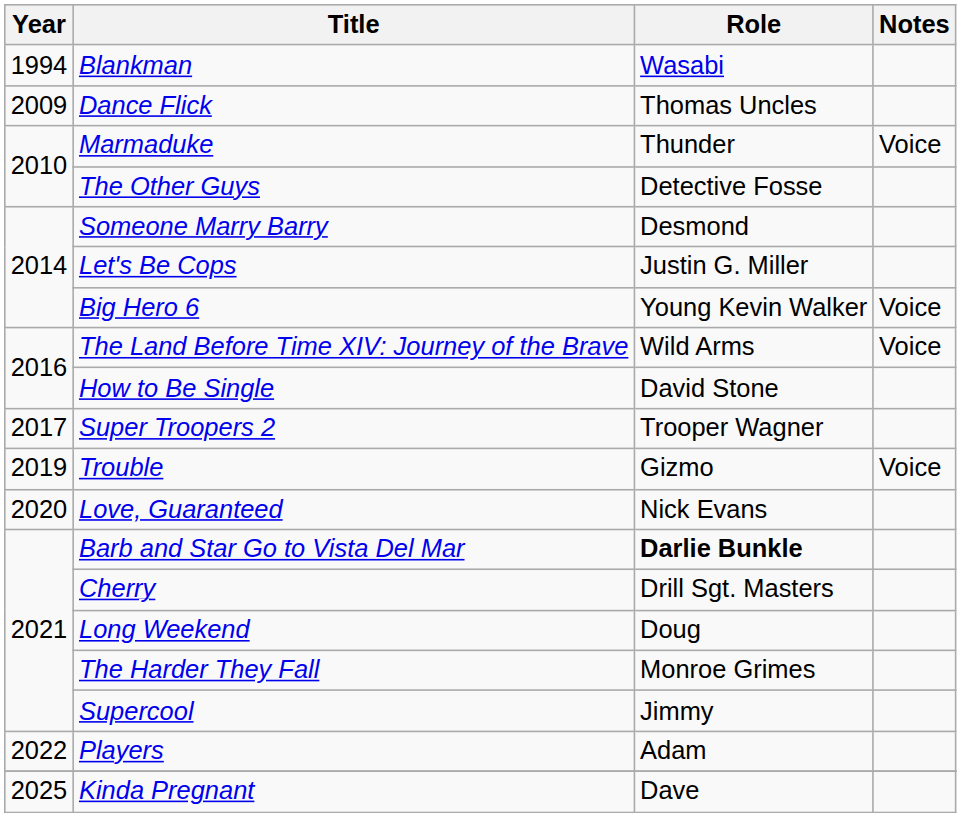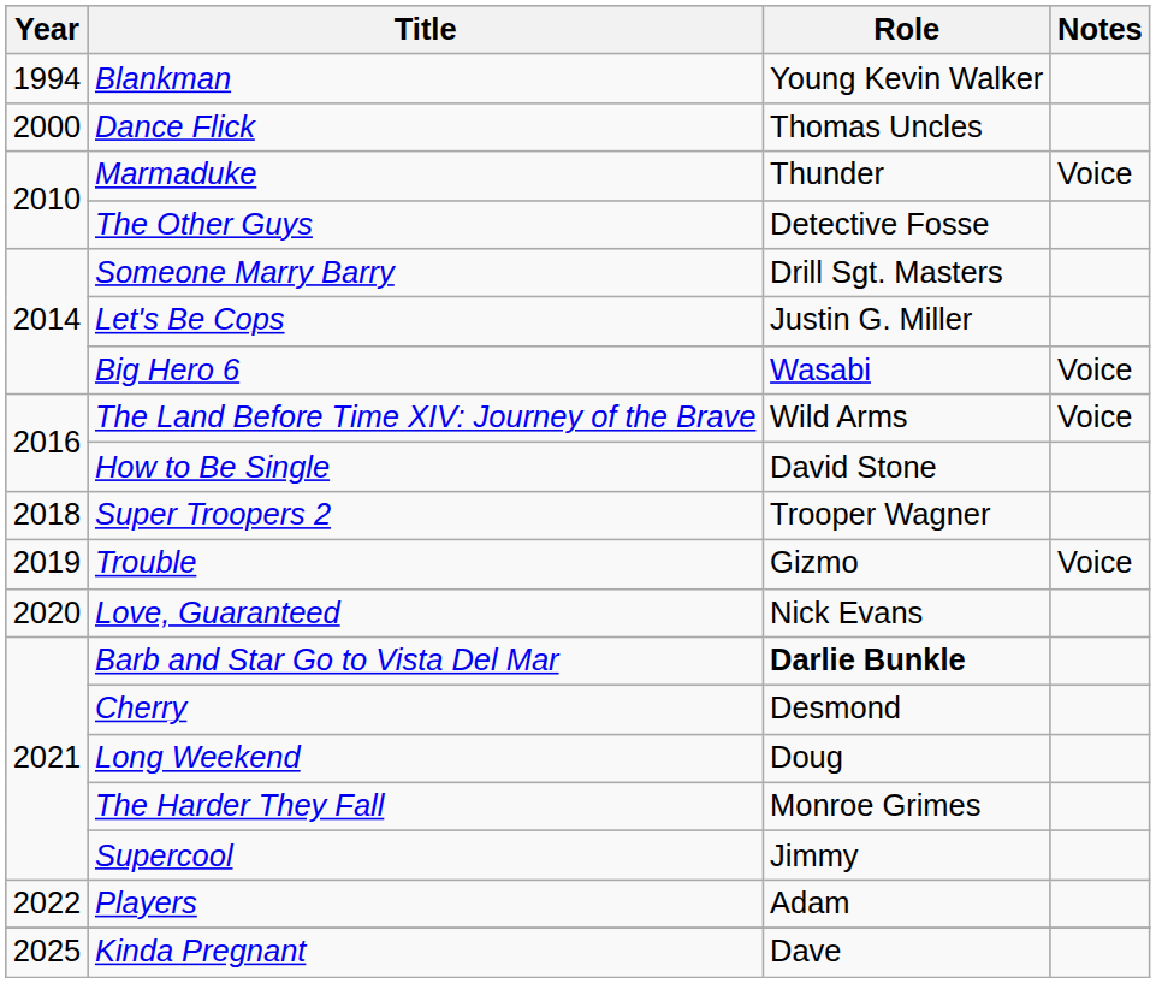 <table class="wikitable sortable">
 <tr>
 <th>Year</th>
 <th>Title</th>
 <th>Role</th>
 <th class="unsortable">Notes</th>
 </tr>
 <tr>
 <td>1994</td>
 <td><em><a href='#'>Blankman</a></em></td>
-<td><a href='#'>Wasabi</a></td>
+<td>Young Kevin Walker</td>
 <td></td>
 </tr>
 <tr>
-<td>2009</td>
+<td>2000</td>
 <td><em><a href='#'>Dance Flick</a></em></td>
 <td>Thomas Uncles</td>
 <td></td>
 </tr>
 <tr>
 <td rowspan="2">2010</td>
 <td><em><a href='#'>Marmaduke</a></em></td>
 <td>Thunder</td>
 <td>Voice</td>
 </tr>
 <tr>
 <td><em><a href='#'>The Other Guys</a></em></td>
 <td>Detective Fosse</td>
 <td></td>
 </tr>
 <tr>
 <td rowspan="3">2014</td>
 <td><em><a href='#'>Someone Marry Barry</a></em></td>
-<td>Desmond</td>
+<td>Drill Sgt. Masters</td>
 <td></td>
 </tr>
 <tr>
 <td><em><a href='#'>Let's Be Cops</a></em></td>
 <td>Justin G. Miller</td>
 <td></td>
 </tr>
 <tr>
 <td><em><a href='#'>Big Hero 6</a></em></td>
-<td>Young Kevin Walker</td>
+<td><a href='#'>Wasabi</a></td>
 <td>Voice</td>
 </tr>
 <tr>
 <td rowspan="2">2016</td>
 <td><em><a href='#'>The Land Before Time XIV: Journey of the Brave</a></em></td>
 <td>Wild Arms</td>
 <td>Voice </td>
 </tr>
 <tr>
 <td><em><a href='#'>How to Be Single</a></em></td>
 <td>David Stone</td>
 <td></td>
 </tr>
 <tr>
-<td>2017</td>
+<td>2018</td>
 <td><em><a href='#'>Super Troopers 2</a></em></td>
 <td>Trooper Wagner</td>
 <td></td>
 </tr>
 <tr>
 <td>2019</td>
 <td><em><a href='#'>Trouble</a></em></td>
 <td>Gizmo</td>
 <td>Voice</td>
 </tr>
 <tr>
 <td>2020</td>
 <td><em><a href='#'>Love, Guaranteed</a></em></td>
 <td>Nick Evans</td>
 <td></td>
 </tr>
 <tr>
 <td rowspan="5">2021</td>
 <td><em><a href='#'>Barb and Star Go to Vista Del Mar</a></em></td>
 <td><strong>Darlie Bunkle</strong></td>
 <td></td>
 </tr>
 <tr>
 <td><em><a href='#'>Cherry</a></em></td>
-<td>Drill Sgt. Masters</td>
+<td>Desmond</td>
 <td></td>
 </tr>
 <tr>
 <td><em><a href='#'>Long Weekend</a></em></td>
 <td>Doug</td>
 <td></td>
 </tr>
 <tr>
 <td><em><a href='#'>The Harder They Fall</a></em></td>
 <td>Monroe Grimes</td>
 <td></td>
 </tr>
 <tr>
 <td><em><a href='#'>Supercool</a></em></td>
 <td>Jimmy</td>
 <td></td>
 </tr>
 <tr>
 <td>2022</td>
 <td><em><a href='#'>Players</a></em></td>
 <td>Adam</td>
 <td></td>
 </tr>
 <tr>
 </tr>
 <tr>
 <td>2025</td>
 <td><em><a href='#'>Kinda Pregnant</a></em></td>
 <td>Dave</td>
 <td></td>
 </tr>
 </table>
